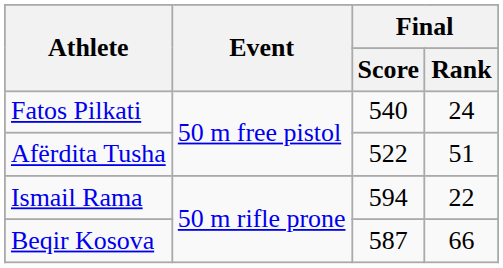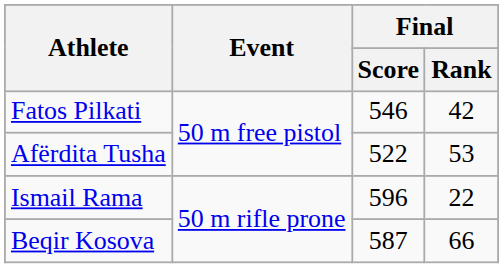 <table class="wikitable" style="font-size:90%">
 <tr>
 <th rowspan="2">Athlete</th>
 <th rowspan="2">Event</th>
 <th colspan="2">Final</th>
 </tr>
 <tr>
 <th>Score</th>
 <th>Rank</th>
 </tr>
 <tr>
 <td><a href='#'>Fatos Pilkati</a></td>
 <td rowspan=2><a href='#'>50 m free pistol</a></td>
-<td style="text-align:center;">540</td>
-<td style="text-align:center;">24</td>
+<td style="text-align:center;">546</td>
+<td style="text-align:center;">42</td>
 </tr>
 <tr>
 <td><a href='#'>Afërdita Tusha</a></td>
 <td style="text-align:center;">522</td>
-<td style="text-align:center;">51</td>
+<td style="text-align:center;">53</td>
 </tr>
 <tr>
 <td><a href='#'>Ismail Rama</a></td>
 <td rowspan=2><a href='#'>50 m rifle prone</a></td>
-<td style="text-align:center;">594</td>
+<td style="text-align:center;">596</td>
 <td style="text-align:center;">22</td>
 </tr>
 <tr>
 <td><a href='#'>Beqir Kosova</a></td>
 <td style="text-align:center;">587</td>
 <td style="text-align:center;">66</td>
 </tr>
 </table>
